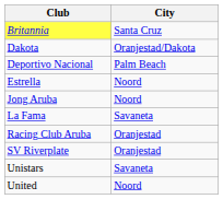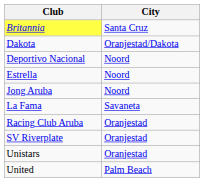 <table class="wikitable">
 <tr>
 <th width="150px">Club</th>
 <th width="150px">City</th>
 </tr>
 <tr>
 <td style="background:#FFFF44"><em><a href='#'>Britannia</a></em></td>
 <td><a href='#'>Santa Cruz</a></td>
 </tr>
 <tr>
 <td><a href='#'>Dakota</a></td>
 <td><a href='#'>Oranjestad/Dakota</a></td>
 </tr>
 <tr>
 <td><a href='#'>Deportivo Nacional</a></td>
-<td><a href='#'>Palm Beach</a></td>
+<td><a href='#'>Noord</a></td>
 </tr>
 <tr>
 <td><a href='#'>Estrella</a></td>
 <td><a href='#'>Noord</a></td>
 </tr>
 <tr>
 <td><a href='#'>Jong Aruba</a></td>
 <td><a href='#'>Noord</a></td>
 </tr>
 <tr>
 <td><a href='#'>La Fama</a></td>
 <td><a href='#'>Savaneta</a></td>
 </tr>
 <tr>
 <td><a href='#'>Racing Club Aruba</a></td>
 <td><a href='#'>Oranjestad</a></td>
 </tr>
 <tr>
 <td><a href='#'>SV Riverplate</a></td>
 <td><a href='#'>Oranjestad</a></td>
 </tr>
 <tr>
 <td>Unistars</td>
-<td><a href='#'>Savaneta</a></td>
+<td><a href='#'>Oranjestad</a></td>
 </tr>
 <tr>
 <td>United</td>
-<td><a href='#'>Noord</a></td>
+<td><a href='#'>Palm Beach</a></td>
 </tr>
 </table>
